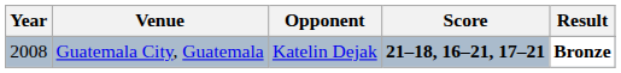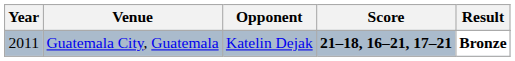 <table class="sortable wikitable" style="font-size: 90%;">
 <tr>
 <th>Year</th>
 <th>Venue</th>
 <th>Opponent</th>
 <th>Score</th>
 <th>Result</th>
 </tr>
 <tr>
 </tr>
 <tr style="background:#AABBCC">
-<td align="center">2008</td>
+<td align="center">2011</td>
 <td align="left"><a href='#'>Guatemala City</a>, <a href='#'>Guatemala</a></td>
 <td align="left"> <a href='#'>Katelin Dejak</a></td>
 <td align="left"><strong>21–18, 16–21, 17–21</strong></td>
 <td style="text-align:left; background:white"> <strong>Bronze</strong></td>
 </tr>
 </table>
